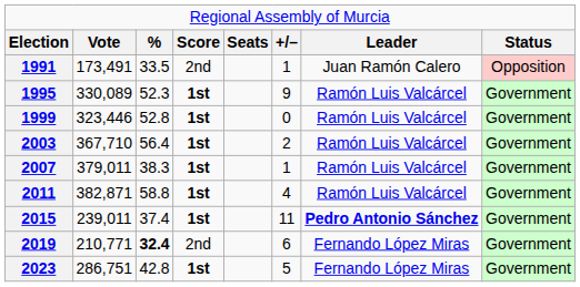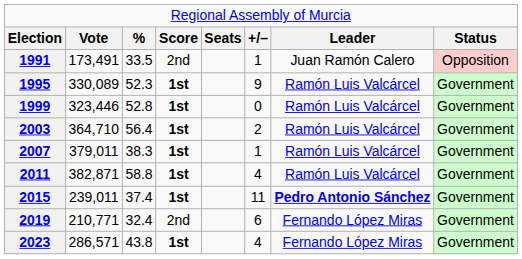 <table class="wikitable" style="font-size:97%; text-align:center;">
 <tr>
 <td colspan="8"><a href='#'>Regional Assembly of Murcia</a></td>
 </tr>
 <tr>
 <th>Election</th>
 <th>Vote</th>
 <th>%</th>
 <th>Score</th>
 <th>Seats</th>
 <th>+/–</th>
 <th>Leader</th>
 <th>Status</th>
 </tr>
 <tr>
 <th><a href='#'>1991</a></th>
 <td>173,491</td>
 <td>33.5</td>
 <td>2nd</td>
 <td></td>
 <td>1</td>
 <td>Juan Ramón Calero</td>
 <td style="background-color:#fcc;">Opposition</td>
 </tr>
 <tr>
 <th><a href='#'>1995</a></th>
 <td>330,089</td>
 <td>52.3</td>
 <td><strong>1st</strong></td>
 <td></td>
 <td>9</td>
 <td><a href='#'>Ramón Luis Valcárcel</a></td>
 <td style="background-color:#cfc;">Government</td>
 </tr>
 <tr>
 <th><a href='#'>1999</a></th>
 <td>323,446</td>
 <td>52.8</td>
 <td><strong>1st</strong></td>
 <td></td>
 <td>0</td>
 <td><a href='#'>Ramón Luis Valcárcel</a></td>
 <td style="background-color:#cfc;">Government</td>
 </tr>
 <tr>
 <th><a href='#'>2003</a></th>
-<td>367,710</td>
+<td>364,710</td>
 <td>56.4</td>
 <td><strong>1st</strong></td>
 <td></td>
 <td>2</td>
 <td><a href='#'>Ramón Luis Valcárcel</a></td>
 <td style="background-color:#cfc;">Government</td>
 </tr>
 <tr>
 <th><a href='#'>2007</a></th>
 <td>379,011</td>
 <td>38.3</td>
 <td><strong>1st</strong></td>
 <td></td>
 <td>1</td>
 <td><a href='#'>Ramón Luis Valcárcel</a></td>
 <td style="background-color:#cfc;">Government</td>
 </tr>
 <tr>
 <th><a href='#'>2011</a></th>
 <td>382,871</td>
 <td>58.8</td>
 <td><strong>1st</strong></td>
 <td></td>
 <td>4</td>
 <td><a href='#'>Ramón Luis Valcárcel</a></td>
 <td style="background-color:#cfc;">Government</td>
 </tr>
 <tr>
 <th><a href='#'>2015</a></th>
 <td>239,011</td>
 <td>37.4</td>
 <td><strong>1st</strong></td>
 <td></td>
 <td>11</td>
 <td><strong><a href='#'>Pedro Antonio Sánchez</a></strong></td>
 <td style="background-color:#cfc;">Government</td>
 </tr>
 <tr>
 <th><a href='#'>2019</a></th>
 <td>210,771</td>
-<td><strong>32.4</strong></td>
+<td>32.4</td>
 <td>2nd</td>
 <td></td>
 <td>6</td>
 <td><a href='#'>Fernando López Miras</a></td>
 <td style="background-color:#cfc;">Government</td>
 </tr>
 <tr>
 <th><a href='#'>2023</a></th>
-<td>286,751</td>
-<td>42.8</td>
+<td>286,571</td>
+<td>43.8</td>
 <td><strong>1st</strong></td>
 <td></td>
-<td>5</td>
+<td>4</td>
 <td><a href='#'>Fernando López Miras</a></td>
 <td style="background-color:#cfc;">Government</td>
 </tr>
 </table>
